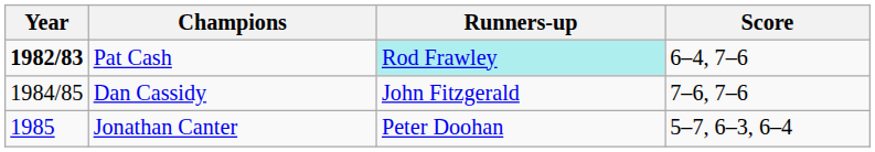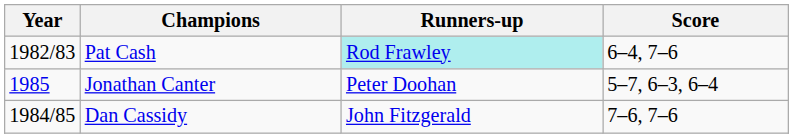 <table class="wikitable">
 <tr>
 <th style="width:40px">Year</th>
 <th style="width:200px">Champions</th>
 <th style="width:200px">Runners-up</th>
 <th style="width:140px">Score</th>
 </tr>
 <tr>
-<td><strong>1982/83</strong></td>
+<td>1982/83</td>
 <td> <a href='#'>Pat Cash</a></td>
 <td style="background: paleturquoise;">  <a href='#'>Rod Frawley</a></td>
 <td>6–4, 7–6</td>
+</tr>
+<tr>
+<td><a href='#'>1985</a></td>
+<td> <a href='#'>Jonathan Canter</a></td>
+<td>  <a href='#'>Peter Doohan</a></td>
+<td>5–7, 6–3, 6–4</td>
 </tr>
 <tr>
 <td>1984/85</td>
 <td> <a href='#'>Dan Cassidy</a></td>
 <td>  <a href='#'>John Fitzgerald</a></td>
 <td>7–6, 7–6</td>
 </tr>
-<tr>
-<td><a href='#'>1985</a></td>
-<td> <a href='#'>Jonathan Canter</a></td>
-<td>  <a href='#'>Peter Doohan</a></td>
-<td>5–7, 6–3, 6–4</td>
-</tr>
 </table>
